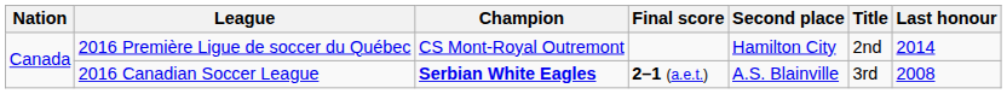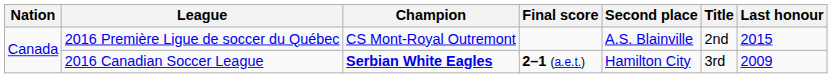 <table class="wikitable sortable">
 <tr>
 <th>Nation</th>
 <th>League</th>
 <th>Champion</th>
 <th>Final score</th>
 <th>Second place</th>
 <th data-sort-type="number">Title</th>
 <th>Last honour</th>
 </tr>
 <tr>
 <td rowspan="2"> <a href='#'>Canada</a></td>
 <td><a href='#'>2016 Première Ligue de soccer du Québec</a></td>
 <td><a href='#'>CS Mont-Royal Outremont</a></td>
 <td></td>
-<td><a href='#'>Hamilton City</a></td>
+<td><a href='#'>A.S. Blainville</a></td>
 <td>2nd</td>
-<td><a href='#'>2014</a></td>
+<td><a href='#'>2015</a></td>
 </tr>
 <tr>
 <td><a href='#'>2016 Canadian Soccer League</a></td>
 <td><strong><a href='#'>Serbian White Eagles</a></strong></td>
 <td><strong>2–1</strong> <small>(<a href='#'>a.e.t.</a>)</small></td>
-<td><a href='#'>A.S. Blainville</a></td>
+<td><a href='#'>Hamilton City</a></td>
 <td>3rd</td>
-<td><a href='#'>2008</a></td>
+<td><a href='#'>2009</a></td>
 </tr>
 </table>
